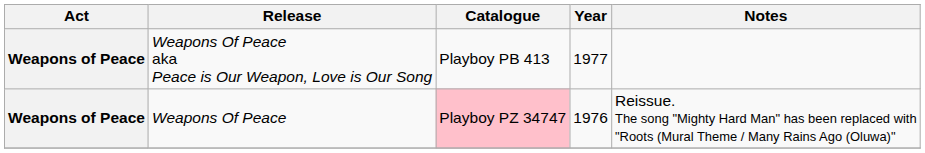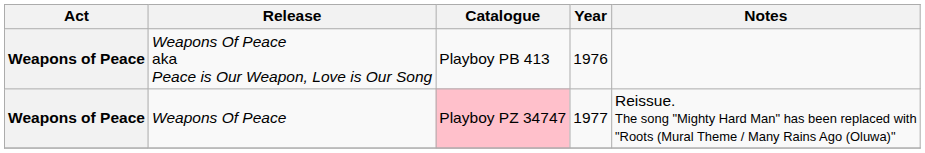 <table class="wikitable plainrowheaders sortable">
 <tr>
 <th scope="col" class="unsortable">Act</th>
 <th scope="col">Release</th>
 <th scope="col">Catalogue</th>
 <th scope="col">Year</th>
 <th scope="col" class="unsortable">Notes</th>
 </tr>
 <tr>
 <th scope="row">Weapons of Peace</th>
 <td><em>Weapons Of Peace</em><br> aka<br> <em>Peace is Our Weapon, Love is Our Song</em></td>
 <td>Playboy PB 413</td>
-<td>1977</td>
+<td>1976</td>
 <td></td>
 </tr>
 <tr>
 <th scope="row">Weapons of Peace</th>
 <td><em>Weapons Of Peace</em></td>
 <td style="background: pink;">Playboy PZ 34747</td>
-<td>1976</td>
+<td>1977</td>
 <td>Reissue.<br><small>The song "Mighty Hard Man" has been replaced with<br> "Roots (Mural Theme / Many Rains Ago (Oluwa)"</small></td>
 </tr>
 <tr>
 </tr>
 </table>
